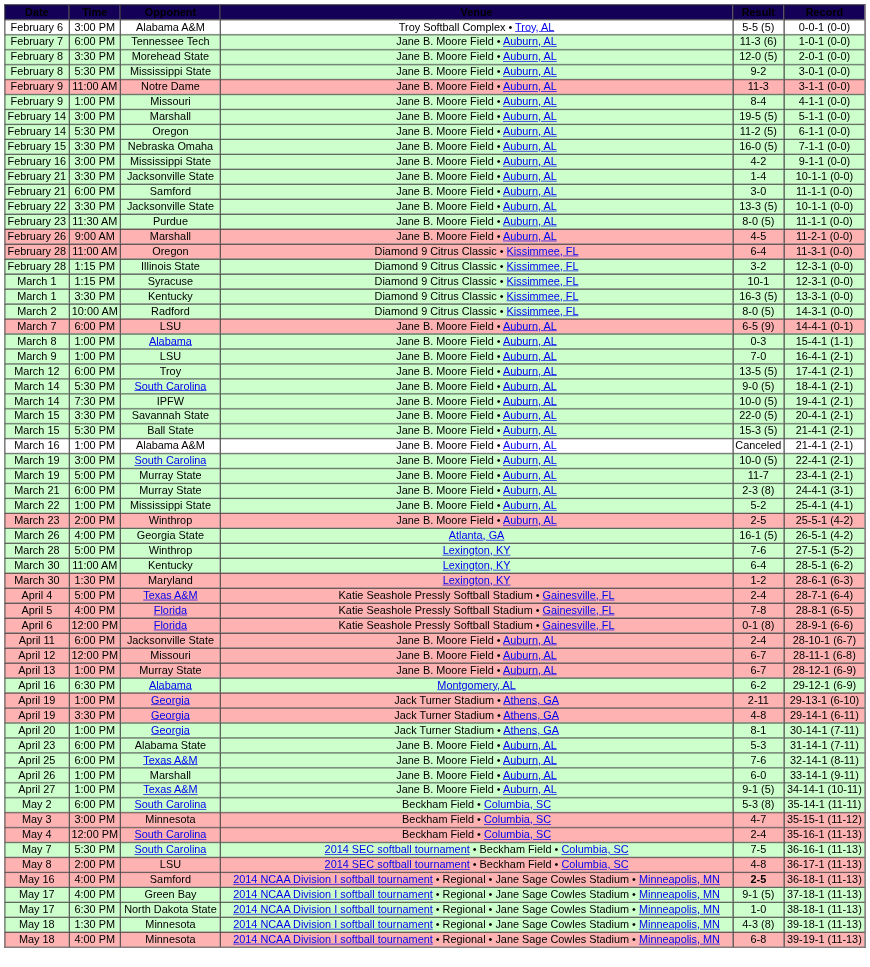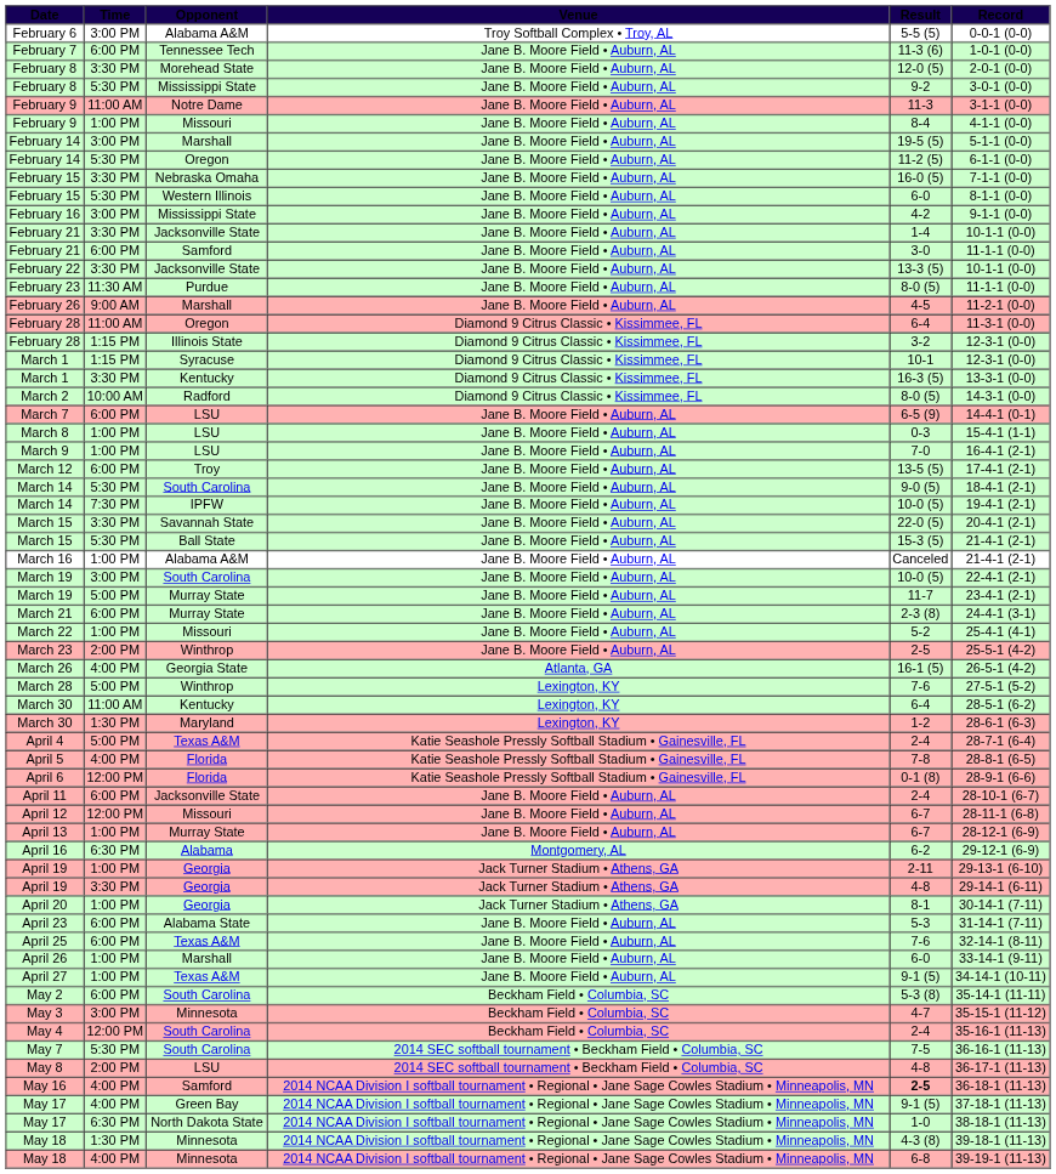 <table cellpadding="1" border="1" cellspacing="0" style="width:80%;">
 <tr>
 <th style="background:#150058;"><span>Date</span></th>
 <th style="background:#150058;"><span>Time</span></th>
 <th style="background:#150058;"><span>Opponent</span></th>
 <th style="background:#150058;"><span>Venue</span></th>
 <th style="background:#150058;"><span>Result</span></th>
 <th style="background:#150058;"><span>Record</span></th>
 </tr>
 <tr style="text-align:center; background: ">
 <td>February 6</td>
 <td>3:00 PM</td>
 <td>Alabama A&M</td>
 <td>Troy Softball Complex • <a href='#'>Troy, AL</a></td>
 <td>5-5 (5)</td>
 <td>0-0-1 (0-0)</td>
 </tr>
 <tr style="text-align:center; background: #CCFFCC;">
 <td>February 7</td>
 <td>6:00 PM</td>
 <td>Tennessee Tech</td>
 <td>Jane B. Moore Field • <a href='#'>Auburn, AL</a></td>
 <td>11-3 (6)</td>
 <td>1-0-1 (0-0)</td>
 </tr>
 <tr style="text-align:center; background: #CCFFCC;">
 <td>February 8</td>
 <td>3:30 PM</td>
 <td>Morehead State</td>
 <td>Jane B. Moore Field • <a href='#'>Auburn, AL</a></td>
 <td>12-0 (5)</td>
 <td>2-0-1 (0-0)</td>
 </tr>
 <tr style="text-align:center; background: #CCFFCC;">
 <td>February 8</td>
 <td>5:30 PM</td>
 <td>Mississippi State</td>
 <td>Jane B. Moore Field • <a href='#'>Auburn, AL</a></td>
 <td>9-2</td>
 <td>3-0-1 (0-0)</td>
 </tr>
 <tr style="text-align:center; background: #FFB2B2;">
 <td>February 9</td>
 <td>11:00 AM</td>
 <td>Notre Dame</td>
 <td>Jane B. Moore Field • <a href='#'>Auburn, AL</a></td>
 <td>11-3</td>
 <td>3-1-1 (0-0)</td>
 </tr>
 <tr style="text-align:center; background: #CCFFCC;">
 <td>February 9</td>
 <td>1:00 PM</td>
 <td>Missouri</td>
 <td>Jane B. Moore Field • <a href='#'>Auburn, AL</a></td>
 <td>8-4</td>
 <td>4-1-1 (0-0)</td>
 </tr>
 <tr style="text-align:center; background: #CCFFCC;">
 <td>February 14</td>
 <td>3:00 PM</td>
 <td>Marshall</td>
 <td>Jane B. Moore Field • <a href='#'>Auburn, AL</a></td>
 <td>19-5 (5)</td>
 <td>5-1-1 (0-0)</td>
 </tr>
 <tr style="text-align:center; background: #CCFFCC;">
 <td>February 14</td>
 <td>5:30 PM</td>
 <td>Oregon</td>
 <td>Jane B. Moore Field • <a href='#'>Auburn, AL</a></td>
 <td>11-2 (5)</td>
 <td>6-1-1 (0-0)</td>
 </tr>
 <tr style="text-align:center; background: #CCFFCC;">
 <td>February 15</td>
 <td>3:30 PM</td>
 <td>Nebraska Omaha</td>
 <td>Jane B. Moore Field • <a href='#'>Auburn, AL</a></td>
 <td>16-0 (5)</td>
 <td>7-1-1 (0-0)</td>
+</tr>
+<tr style="text-align:center; background: #CCFFCC;">
+<td>February 15</td>
+<td>5:30 PM</td>
+<td>Western Illinois</td>
+<td>Jane B. Moore Field • <a href='#'>Auburn, AL</a></td>
+<td>6-0</td>
+<td>8-1-1 (0-0)</td>
 </tr>
 <tr style="text-align:center; background: #CCFFCC;">
 <td>February 16</td>
 <td>3:00 PM</td>
 <td>Mississippi State</td>
 <td>Jane B. Moore Field • <a href='#'>Auburn, AL</a></td>
 <td>4-2</td>
 <td>9-1-1 (0-0)</td>
 </tr>
 <tr style="text-align:center; background: #CCFFCC;">
 <td>February 21</td>
 <td>3:30 PM</td>
 <td>Jacksonville State</td>
 <td>Jane B. Moore Field • <a href='#'>Auburn, AL</a></td>
 <td>1-4</td>
 <td>10-1-1 (0-0)</td>
 </tr>
 <tr style="text-align:center; background: #CCFFCC;">
 <td>February 21</td>
 <td>6:00 PM</td>
 <td>Samford</td>
 <td>Jane B. Moore Field • <a href='#'>Auburn, AL</a></td>
 <td>3-0</td>
 <td>11-1-1 (0-0)</td>
 </tr>
 <tr style="text-align:center; background: #CCFFCC;">
 <td>February 22</td>
 <td>3:30 PM</td>
 <td>Jacksonville State</td>
 <td>Jane B. Moore Field • <a href='#'>Auburn, AL</a></td>
 <td>13-3 (5)</td>
 <td>10-1-1 (0-0)</td>
 </tr>
 <tr style="text-align:center; background: #CCFFCC;">
 <td>February 23</td>
 <td>11:30 AM</td>
 <td>Purdue</td>
 <td>Jane B. Moore Field • <a href='#'>Auburn, AL</a></td>
 <td>8-0 (5)</td>
 <td>11-1-1 (0-0)</td>
 </tr>
 <tr style="text-align:center; background: #FFB2B2;">
 <td>February 26</td>
 <td>9:00 AM</td>
 <td>Marshall</td>
 <td>Jane B. Moore Field • <a href='#'>Auburn, AL</a></td>
 <td>4-5</td>
 <td>11-2-1 (0-0)</td>
 </tr>
 <tr style="text-align:center; background: #FFB2B2;">
 <td>February 28</td>
 <td>11:00 AM</td>
 <td>Oregon</td>
 <td>Diamond 9 Citrus Classic • <a href='#'>Kissimmee, FL</a></td>
 <td>6-4</td>
 <td>11-3-1 (0-0)</td>
 </tr>
 <tr style="text-align:center; background: #CCFFCC;">
 <td>February 28</td>
 <td>1:15 PM</td>
 <td>Illinois State</td>
 <td>Diamond 9 Citrus Classic • <a href='#'>Kissimmee, FL</a></td>
 <td>3-2</td>
 <td>12-3-1 (0-0)</td>
 </tr>
 <tr style="text-align:center; background: #CCFFCC;">
 <td>March 1</td>
 <td>1:15 PM</td>
 <td>Syracuse</td>
 <td>Diamond 9 Citrus Classic • <a href='#'>Kissimmee, FL</a></td>
 <td>10-1</td>
 <td>12-3-1 (0-0)</td>
 </tr>
 <tr style="text-align:center; background: #CCFFCC;">
 <td>March 1</td>
 <td>3:30 PM</td>
 <td>Kentucky</td>
 <td>Diamond 9 Citrus Classic • <a href='#'>Kissimmee, FL</a></td>
 <td>16-3 (5)</td>
 <td>13-3-1 (0-0)</td>
 </tr>
 <tr style="text-align:center; background: #CCFFCC;">
 <td>March 2</td>
 <td>10:00 AM</td>
 <td>Radford</td>
 <td>Diamond 9 Citrus Classic • <a href='#'>Kissimmee, FL</a></td>
 <td>8-0 (5)</td>
 <td>14-3-1 (0-0)</td>
 </tr>
 <tr style="text-align:center; background: #FFB2B2;">
 <td>March 7</td>
 <td>6:00 PM</td>
 <td>LSU</td>
 <td>Jane B. Moore Field • <a href='#'>Auburn, AL</a></td>
 <td>6-5 (9)</td>
 <td>14-4-1 (0-1)</td>
 </tr>
 <tr style="text-align:center; background: #CCFFCC;">
 <td>March 8</td>
 <td>1:00 PM</td>
-<td><a href='#'>Alabama</a></td>
+<td>LSU</td>
 <td>Jane B. Moore Field • <a href='#'>Auburn, AL</a></td>
 <td>0-3</td>
 <td>15-4-1 (1-1)</td>
 </tr>
 <tr style="text-align:center; background: #CCFFCC;">
 <td>March 9</td>
 <td>1:00 PM</td>
 <td>LSU</td>
 <td>Jane B. Moore Field • <a href='#'>Auburn, AL</a></td>
 <td>7-0</td>
 <td>16-4-1 (2-1)</td>
 </tr>
 <tr style="text-align:center; background: #CCFFCC;">
 <td>March 12</td>
 <td>6:00 PM</td>
 <td>Troy</td>
 <td>Jane B. Moore Field • <a href='#'>Auburn, AL</a></td>
 <td>13-5 (5)</td>
 <td>17-4-1 (2-1)</td>
 </tr>
 <tr style="text-align:center; background: #CCFFCC;">
 <td>March 14</td>
 <td>5:30 PM</td>
 <td><a href='#'>South Carolina</a></td>
 <td>Jane B. Moore Field • <a href='#'>Auburn, AL</a></td>
 <td>9-0 (5)</td>
 <td>18-4-1 (2-1)</td>
 </tr>
 <tr style="text-align:center; background: #CCFFCC;">
 <td>March 14</td>
 <td>7:30 PM</td>
 <td>IPFW</td>
 <td>Jane B. Moore Field • <a href='#'>Auburn, AL</a></td>
 <td>10-0 (5)</td>
 <td>19-4-1 (2-1)</td>
 </tr>
 <tr style="text-align:center; background: #CCFFCC;">
 <td>March 15</td>
 <td>3:30 PM</td>
 <td>Savannah State</td>
 <td>Jane B. Moore Field • <a href='#'>Auburn, AL</a></td>
 <td>22-0 (5)</td>
 <td>20-4-1 (2-1)</td>
 </tr>
 <tr style="text-align:center; background: #CCFFCC;">
 <td>March 15</td>
 <td>5:30 PM</td>
 <td>Ball State</td>
 <td>Jane B. Moore Field • <a href='#'>Auburn, AL</a></td>
 <td>15-3 (5)</td>
 <td>21-4-1 (2-1)</td>
 </tr>
 <tr style="text-align:center; background: ">
 <td>March 16</td>
 <td>1:00 PM</td>
 <td>Alabama A&M</td>
 <td>Jane B. Moore Field • <a href='#'>Auburn, AL</a></td>
 <td>Canceled</td>
 <td>21-4-1 (2-1)</td>
 </tr>
 <tr style="text-align:center; background: #CCFFCC;">
 <td>March 19</td>
 <td>3:00 PM</td>
 <td><a href='#'>South Carolina</a></td>
 <td>Jane B. Moore Field • <a href='#'>Auburn, AL</a></td>
 <td>10-0 (5)</td>
 <td>22-4-1 (2-1)</td>
 </tr>
 <tr style="text-align:center; background: #CCFFCC;">
 <td>March 19</td>
 <td>5:00 PM</td>
 <td>Murray State</td>
 <td>Jane B. Moore Field • <a href='#'>Auburn, AL</a></td>
 <td>11-7</td>
 <td>23-4-1 (2-1)</td>
 </tr>
 <tr style="text-align:center; background: #CCFFCC;">
 <td>March 21</td>
 <td>6:00 PM</td>
 <td>Murray State</td>
 <td>Jane B. Moore Field • <a href='#'>Auburn, AL</a></td>
 <td>2-3 (8)</td>
 <td>24-4-1 (3-1)</td>
 </tr>
 <tr style="text-align:center; background: #CCFFCC;">
 <td>March 22</td>
 <td>1:00 PM</td>
-<td>Mississippi State</td>
+<td>Missouri</td>
 <td>Jane B. Moore Field • <a href='#'>Auburn, AL</a></td>
 <td>5-2</td>
 <td>25-4-1 (4-1)</td>
 </tr>
 <tr style="text-align:center; background: #FFB2B2;">
 <td>March 23</td>
 <td>2:00 PM</td>
 <td>Winthrop</td>
 <td>Jane B. Moore Field • <a href='#'>Auburn, AL</a></td>
 <td>2-5</td>
 <td>25-5-1 (4-2)</td>
 </tr>
 <tr style="text-align:center; background: #CCFFCC;">
 <td>March 26</td>
 <td>4:00 PM</td>
 <td>Georgia State</td>
 <td><a href='#'>Atlanta, GA</a></td>
 <td>16-1 (5)</td>
 <td>26-5-1 (4-2)</td>
 </tr>
 <tr style="text-align:center; background: #CCFFCC;">
 <td>March 28</td>
 <td>5:00 PM</td>
 <td>Winthrop</td>
 <td><a href='#'>Lexington, KY</a></td>
 <td>7-6</td>
 <td>27-5-1 (5-2)</td>
 </tr>
 <tr style="text-align:center; background: #CCFFCC;">
 <td>March 30</td>
 <td>11:00 AM</td>
 <td>Kentucky</td>
 <td><a href='#'>Lexington, KY</a></td>
 <td>6-4</td>
 <td>28-5-1 (6-2)</td>
 </tr>
 <tr style="text-align:center; background: #FFB2B2;">
 <td>March 30</td>
 <td>1:30 PM</td>
 <td>Maryland</td>
 <td><a href='#'>Lexington, KY</a></td>
 <td>1-2</td>
 <td>28-6-1 (6-3)</td>
 </tr>
 <tr style="text-align:center; background: #FFB2B2;">
 <td>April 4</td>
 <td>5:00 PM</td>
 <td><a href='#'>Texas A&M</a></td>
 <td>Katie Seashole Pressly Softball Stadium • <a href='#'>Gainesville, FL</a></td>
 <td>2-4</td>
 <td>28-7-1 (6-4)</td>
 </tr>
 <tr style="text-align:center; background: #FFB2B2;">
 <td>April 5</td>
 <td>4:00 PM</td>
 <td><a href='#'>Florida</a></td>
 <td>Katie Seashole Pressly Softball Stadium • <a href='#'>Gainesville, FL</a></td>
 <td>7-8</td>
 <td>28-8-1 (6-5)</td>
 </tr>
 <tr style="text-align:center; background: #FFB2B2;">
 <td>April 6</td>
 <td>12:00 PM</td>
 <td><a href='#'>Florida</a></td>
 <td>Katie Seashole Pressly Softball Stadium • <a href='#'>Gainesville, FL</a></td>
 <td>0-1 (8)</td>
 <td>28-9-1 (6-6)</td>
 </tr>
 <tr style="text-align:center; background: #FFB2B2;">
 <td>April 11</td>
 <td>6:00 PM</td>
 <td>Jacksonville State</td>
 <td>Jane B. Moore Field • <a href='#'>Auburn, AL</a></td>
 <td>2-4</td>
 <td>28-10-1 (6-7)</td>
 </tr>
 <tr style="text-align:center; background: #FFB2B2;">
 <td>April 12</td>
 <td>12:00 PM</td>
 <td>Missouri</td>
 <td>Jane B. Moore Field • <a href='#'>Auburn, AL</a></td>
 <td>6-7</td>
 <td>28-11-1 (6-8)</td>
 </tr>
 <tr style="text-align:center; background: #FFB2B2;">
 <td>April 13</td>
 <td>1:00 PM</td>
 <td>Murray State</td>
 <td>Jane B. Moore Field • <a href='#'>Auburn, AL</a></td>
 <td>6-7</td>
 <td>28-12-1 (6-9)</td>
 </tr>
 <tr style="text-align:center; background: #CCFFCC;">
 <td>April 16</td>
 <td>6:30 PM</td>
 <td><a href='#'>Alabama</a></td>
 <td><a href='#'>Montgomery, AL</a></td>
 <td>6-2</td>
 <td>29-12-1 (6-9)</td>
 </tr>
 <tr style="text-align:center; background: #FFB2B2;">
 <td>April 19</td>
 <td>1:00 PM</td>
 <td><a href='#'>Georgia</a></td>
 <td>Jack Turner Stadium • <a href='#'>Athens, GA</a></td>
 <td>2-11</td>
 <td>29-13-1 (6-10)</td>
 </tr>
 <tr style="text-align:center; background: #FFB2B2;">
 <td>April 19</td>
 <td>3:30 PM</td>
 <td><a href='#'>Georgia</a></td>
 <td>Jack Turner Stadium • <a href='#'>Athens, GA</a></td>
 <td>4-8</td>
 <td>29-14-1 (6-11)</td>
 </tr>
 <tr style="text-align:center; background: #CCFFCC;">
 <td>April 20</td>
 <td>1:00 PM</td>
 <td><a href='#'>Georgia</a></td>
 <td>Jack Turner Stadium • <a href='#'>Athens, GA</a></td>
 <td>8-1</td>
 <td>30-14-1 (7-11)</td>
 </tr>
 <tr style="text-align:center; background: #CCFFCC;">
 <td>April 23</td>
 <td>6:00 PM</td>
 <td>Alabama State</td>
 <td>Jane B. Moore Field • <a href='#'>Auburn, AL</a></td>
 <td>5-3</td>
 <td>31-14-1 (7-11)</td>
 </tr>
 <tr style="text-align:center; background: #CCFFCC;">
 <td>April 25</td>
 <td>6:00 PM</td>
 <td><a href='#'>Texas A&M</a></td>
 <td>Jane B. Moore Field • <a href='#'>Auburn, AL</a></td>
 <td>7-6</td>
 <td>32-14-1 (8-11)</td>
 </tr>
 <tr style="text-align:center; background: #CCFFCC;">
 <td>April 26</td>
 <td>1:00 PM</td>
 <td>Marshall</td>
 <td>Jane B. Moore Field • <a href='#'>Auburn, AL</a></td>
 <td>6-0</td>
 <td>33-14-1 (9-11)</td>
 </tr>
 <tr style="text-align:center; background: #CCFFCC;">
 <td>April 27</td>
 <td>1:00 PM</td>
 <td><a href='#'>Texas A&M</a></td>
 <td>Jane B. Moore Field • <a href='#'>Auburn, AL</a></td>
 <td>9-1 (5)</td>
 <td>34-14-1 (10-11)</td>
 </tr>
 <tr style="text-align:center; background: #CCFFCC;">
 <td>May 2</td>
 <td>6:00 PM</td>
 <td><a href='#'>South Carolina</a></td>
 <td>Beckham Field • <a href='#'>Columbia, SC</a></td>
 <td>5-3 (8)</td>
 <td>35-14-1 (11-11)</td>
 </tr>
 <tr style="text-align:center; background: #FFB2B2;">
 <td>May 3</td>
 <td>3:00 PM</td>
 <td>Minnesota</td>
 <td>Beckham Field • <a href='#'>Columbia, SC</a></td>
 <td>4-7</td>
 <td>35-15-1 (11-12)</td>
 </tr>
 <tr style="text-align:center; background: #FFB2B2;">
 <td>May 4</td>
 <td>12:00 PM</td>
 <td><a href='#'>South Carolina</a></td>
 <td>Beckham Field • <a href='#'>Columbia, SC</a></td>
 <td>2-4</td>
 <td>35-16-1 (11-13)</td>
 </tr>
 <tr style="text-align:center; background: #CCFFCC;">
 <td>May 7</td>
 <td>5:30 PM</td>
 <td><a href='#'>South Carolina</a></td>
 <td><a href='#'>2014 SEC softball tournament</a> • Beckham Field • <a href='#'>Columbia, SC</a></td>
 <td>7-5</td>
 <td>36-16-1 (11-13)</td>
 </tr>
 <tr style="text-align:center; background: #FFB2B2;">
 <td>May 8</td>
 <td>2:00 PM</td>
 <td>LSU</td>
 <td><a href='#'>2014 SEC softball tournament</a> • Beckham Field • <a href='#'>Columbia, SC</a></td>
 <td>4-8</td>
 <td>36-17-1 (11-13)</td>
 </tr>
 <tr style="text-align:center; background: #FFB2B2;">
 <td>May 16</td>
 <td>4:00 PM</td>
 <td>Samford</td>
 <td><a href='#'>2014 NCAA Division I softball tournament</a> • Regional • Jane Sage Cowles Stadium • <a href='#'>Minneapolis, MN</a></td>
 <td><strong>2-5</strong></td>
 <td>36-18-1 (11-13)</td>
 </tr>
 <tr style="text-align:center; background: #CCFFCC;">
 <td>May 17</td>
 <td>4:00 PM</td>
 <td>Green Bay</td>
 <td><a href='#'>2014 NCAA Division I softball tournament</a> • Regional • Jane Sage Cowles Stadium • <a href='#'>Minneapolis, MN</a></td>
 <td>9-1 (5)</td>
 <td>37-18-1 (11-13)</td>
 </tr>
 <tr style="text-align:center; background: #CCFFCC;">
 <td>May 17</td>
 <td>6:30 PM</td>
 <td>North Dakota State</td>
 <td><a href='#'>2014 NCAA Division I softball tournament</a> • Regional • Jane Sage Cowles Stadium • <a href='#'>Minneapolis, MN</a></td>
 <td>1-0</td>
 <td>38-18-1 (11-13)</td>
 </tr>
 <tr style="text-align:center; background: #CCFFCC;">
 <td>May 18</td>
 <td>1:30 PM</td>
 <td>Minnesota</td>
 <td><a href='#'>2014 NCAA Division I softball tournament</a> • Regional • Jane Sage Cowles Stadium • <a href='#'>Minneapolis, MN</a></td>
 <td>4-3 (8)</td>
 <td>39-18-1 (11-13)</td>
 </tr>
 <tr style="text-align:center; background: #FFB2B2;">
 <td>May 18</td>
 <td>4:00 PM</td>
 <td>Minnesota</td>
 <td><a href='#'>2014 NCAA Division I softball tournament</a> • Regional • Jane Sage Cowles Stadium • <a href='#'>Minneapolis, MN</a></td>
 <td>6-8</td>
 <td>39-19-1 (11-13)</td>
 </tr>
 </table>
